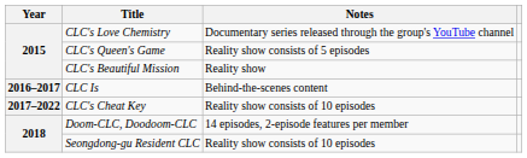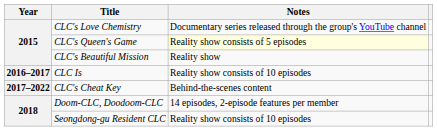 <table class="wikitable plainrowheaders">
 <tr>
 <th scope="col">Year</th>
 <th scope="col">Title</th>
 <th scope="col">Notes</th>
 <th scope="col" class="unsortable"></th>
 </tr>
 <tr>
 <th scope="row" rowspan="3">2015</th>
 <td><em>CLC's Love Chemistry</em></td>
 <td>Documentary series released through the group's <a href='#'>YouTube</a> channel</td>
 <td></td>
 </tr>
 <tr>
 <td><em>CLC's Queen's Game</em></td>
-<td>Reality show consists of 5 episodes</td>
+<td style="background: lightyellow;">Reality show consists of 5 episodes</td>
 <td></td>
 </tr>
 <tr>
 <td><em>CLC's Beautiful Mission</em></td>
 <td>Reality show</td>
 <td></td>
 </tr>
 <tr>
 <th scope="row">2016–2017</th>
 <td><em>CLC Is</em></td>
-<td>Behind-the-scenes content</td>
+<td>Reality show consists of 10 episodes</td>
 <td></td>
 </tr>
 <tr>
 <th scope="row">2017–2022</th>
 <td><em>CLC's Cheat Key</em></td>
-<td>Reality show consists of 10 episodes</td>
+<td>Behind-the-scenes content</td>
 <td></td>
 </tr>
 <tr>
 <th scope="row" rowspan="2">2018</th>
 <td><em>Doom-CLC, Doodoom-CLC</em></td>
 <td>14 episodes, 2-episode features per member</td>
 <td></td>
 </tr>
 <tr>
 <td><em>Seongdong-gu Resident CLC</em></td>
 <td>Reality show consists of 10 episodes</td>
 <td></td>
 </tr>
 </table>
